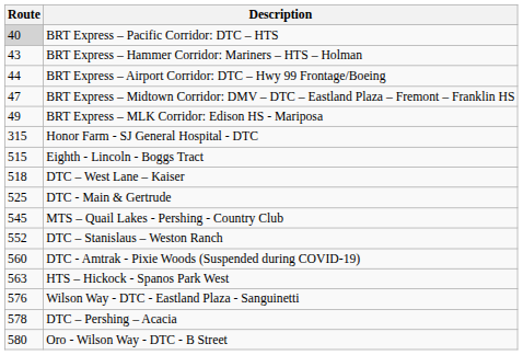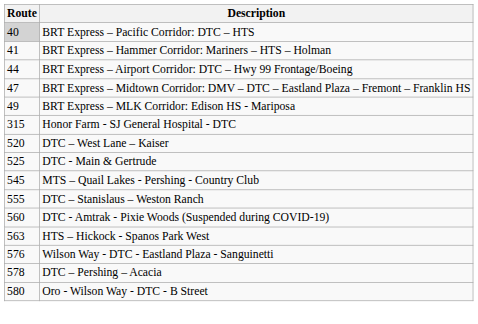 <table class="wikitable mw-collapsible mw-collapsed">
 <tr>
 <th>Route</th>
 <th>Description</th>
 </tr>
 <tr>
 <td style="background: lightgrey;">40</td>
 <td>BRT Express – Pacific Corridor: DTC – HTS</td>
 </tr>
 <tr>
-<td>43</td>
+<td>41</td>
 <td>BRT Express – Hammer Corridor: Mariners – HTS – Holman</td>
 </tr>
 <tr>
 <td>44</td>
 <td>BRT Express – Airport Corridor: DTC – Hwy 99 Frontage/Boeing</td>
 </tr>
 <tr>
 <td>47</td>
 <td>BRT Express – Midtown Corridor: DMV – DTC – Eastland Plaza – Fremont – Franklin HS</td>
 </tr>
 <tr>
 <td>49</td>
 <td>BRT Express – MLK Corridor: Edison HS - Mariposa</td>
 </tr>
 <tr>
 <td>315</td>
 <td>Honor Farm - SJ General Hospital - DTC</td>
 </tr>
 <tr>
-<td>515</td>
-<td>Eighth - Lincoln - Boggs Tract</td>
-</tr>
-<tr>
-<td>518</td>
+<td>520</td>
 <td>DTC – West Lane – Kaiser</td>
 </tr>
 <tr>
 <td>525</td>
 <td>DTC - Main & Gertrude</td>
 </tr>
 <tr>
 <td>545</td>
 <td>MTS – Quail Lakes - Pershing - Country Club</td>
 </tr>
 <tr>
-<td>552</td>
+<td>555</td>
 <td>DTC – Stanislaus – Weston Ranch</td>
 </tr>
 <tr>
 <td>560</td>
 <td>DTC - Amtrak - Pixie Woods (Suspended during COVID-19)</td>
 </tr>
 <tr>
 <td>563</td>
 <td>HTS – Hickock - Spanos Park West</td>
 </tr>
 <tr>
 <td>576</td>
 <td>Wilson Way - DTC - Eastland Plaza - Sanguinetti</td>
 </tr>
 <tr>
 <td>578</td>
 <td>DTC – Pershing – Acacia</td>
 </tr>
 <tr>
 <td>580</td>
 <td>Oro - Wilson Way - DTC - B Street</td>
 </tr>
 </table>
